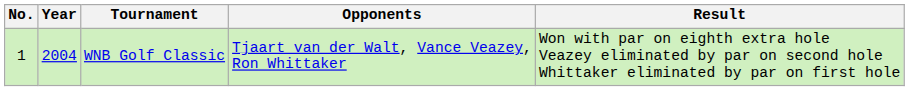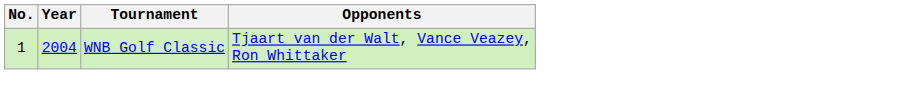 <table class="wikitable" style="font-size:95%;">
 <tr>
 <th>No.</th>
 <th>Year</th>
 <th>Tournament</th>
 <th>Opponents</th>
-<th>Result</th>
 </tr>
 <tr style="background:#D0F0C0;">
 <td align=center>1</td>
 <td><a href='#'>2004</a></td>
 <td><a href='#'>WNB Golf Classic</a></td>
 <td> <a href='#'>Tjaart van der Walt</a>,  <a href='#'>Vance Veazey</a>,<br> <a href='#'>Ron Whittaker</a></td>
-<td>Won with par on eighth extra hole<br>Veazey eliminated by par on second hole<br>Whittaker eliminated by par on first hole</td>
 </tr>
 </table>
